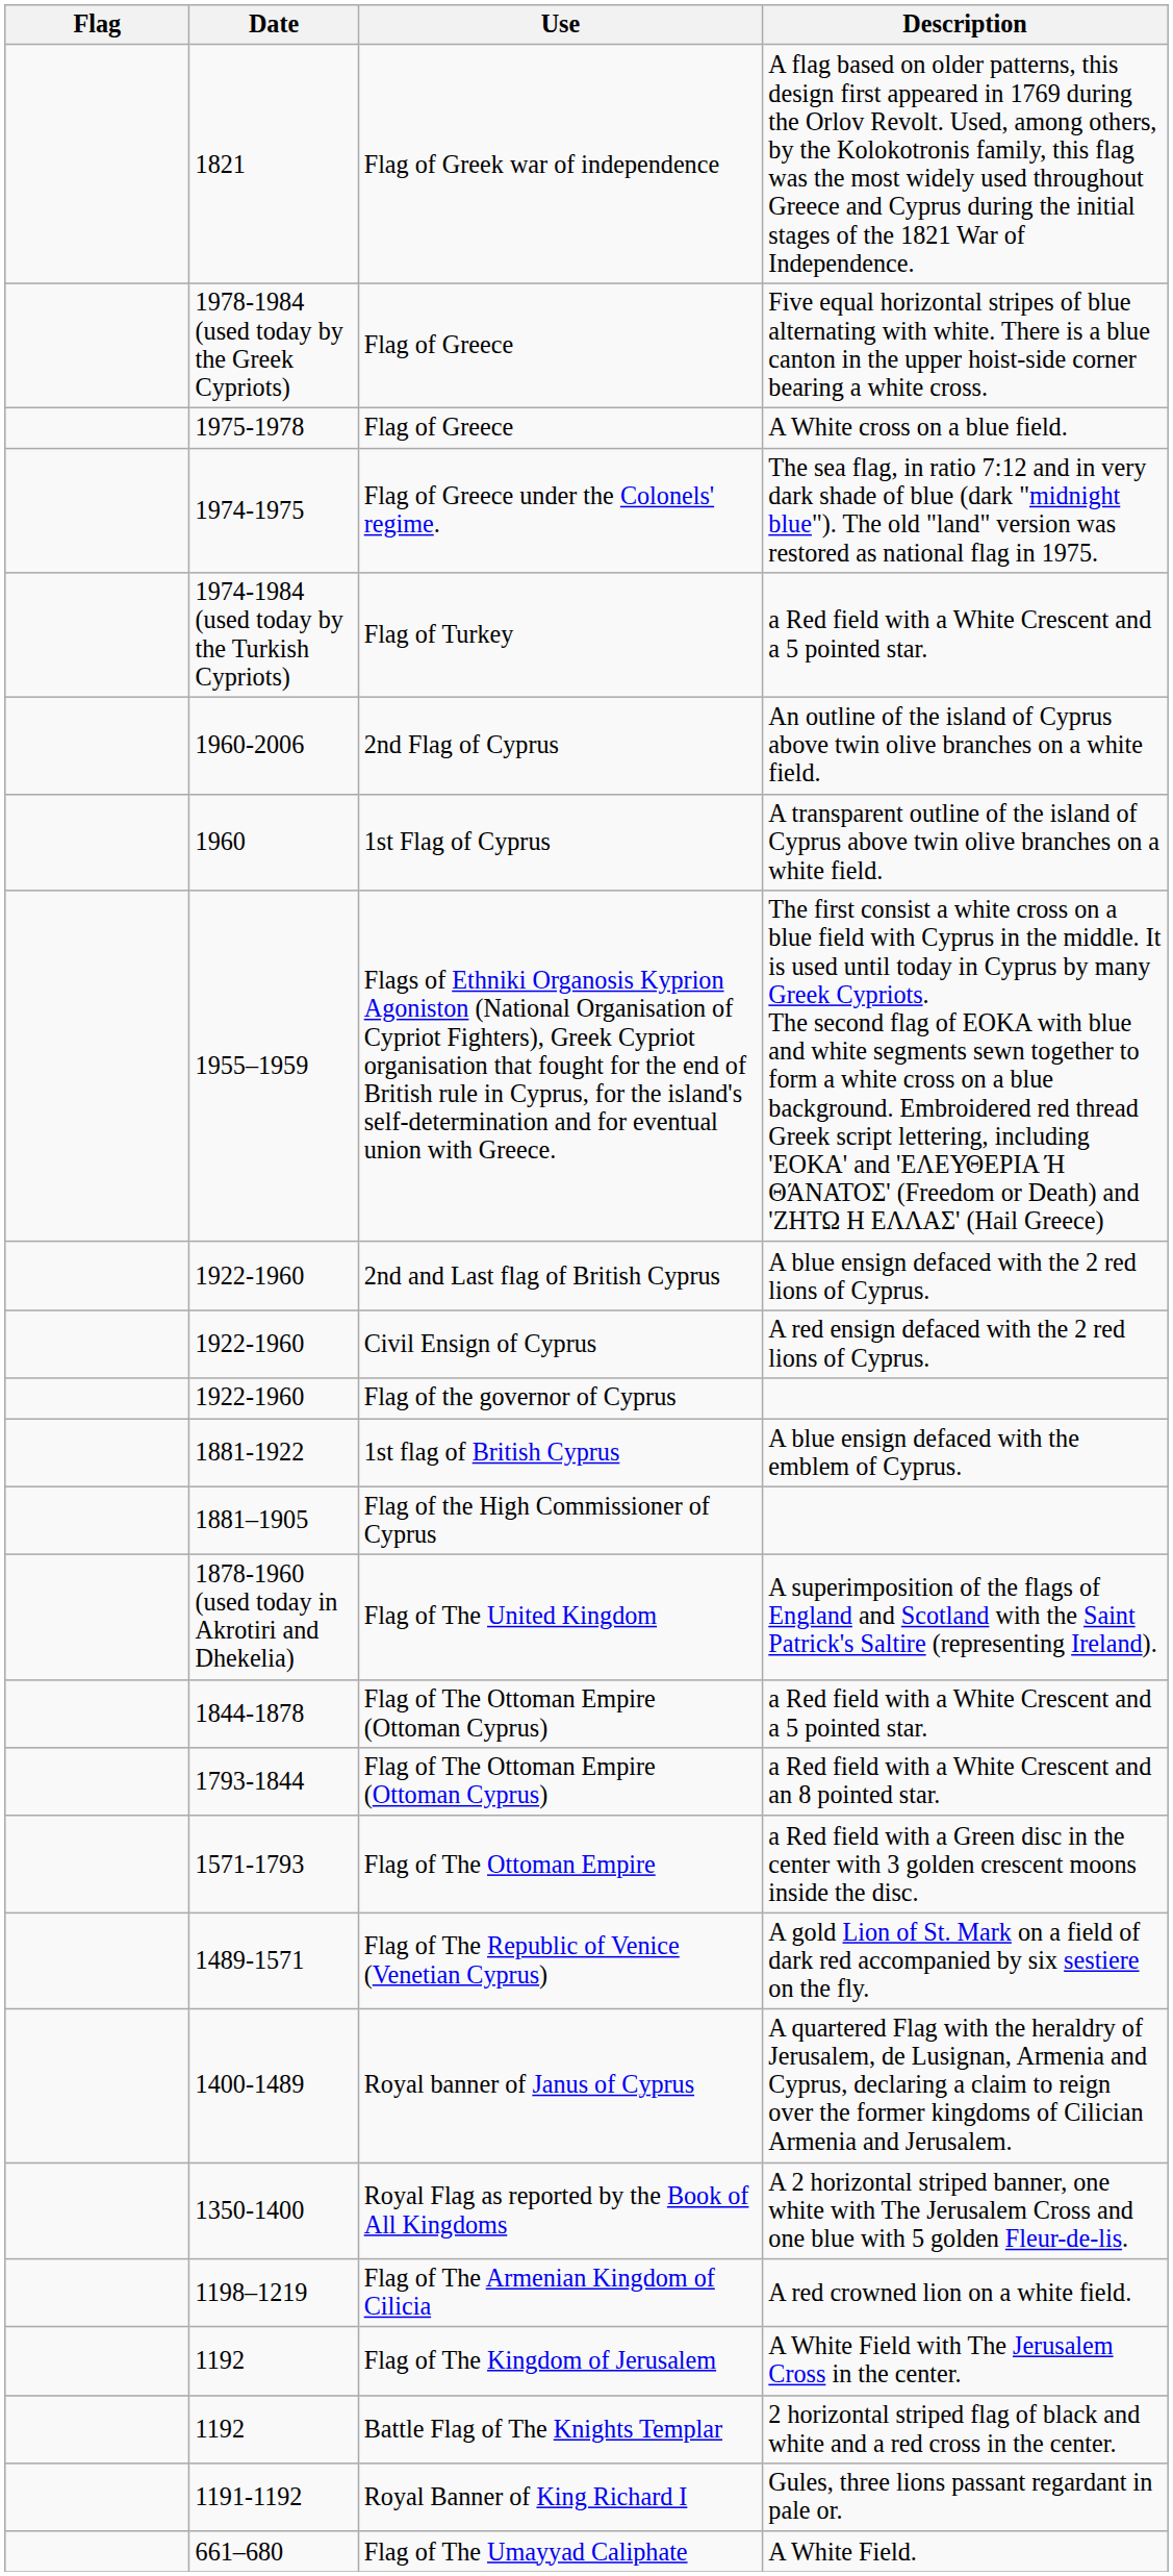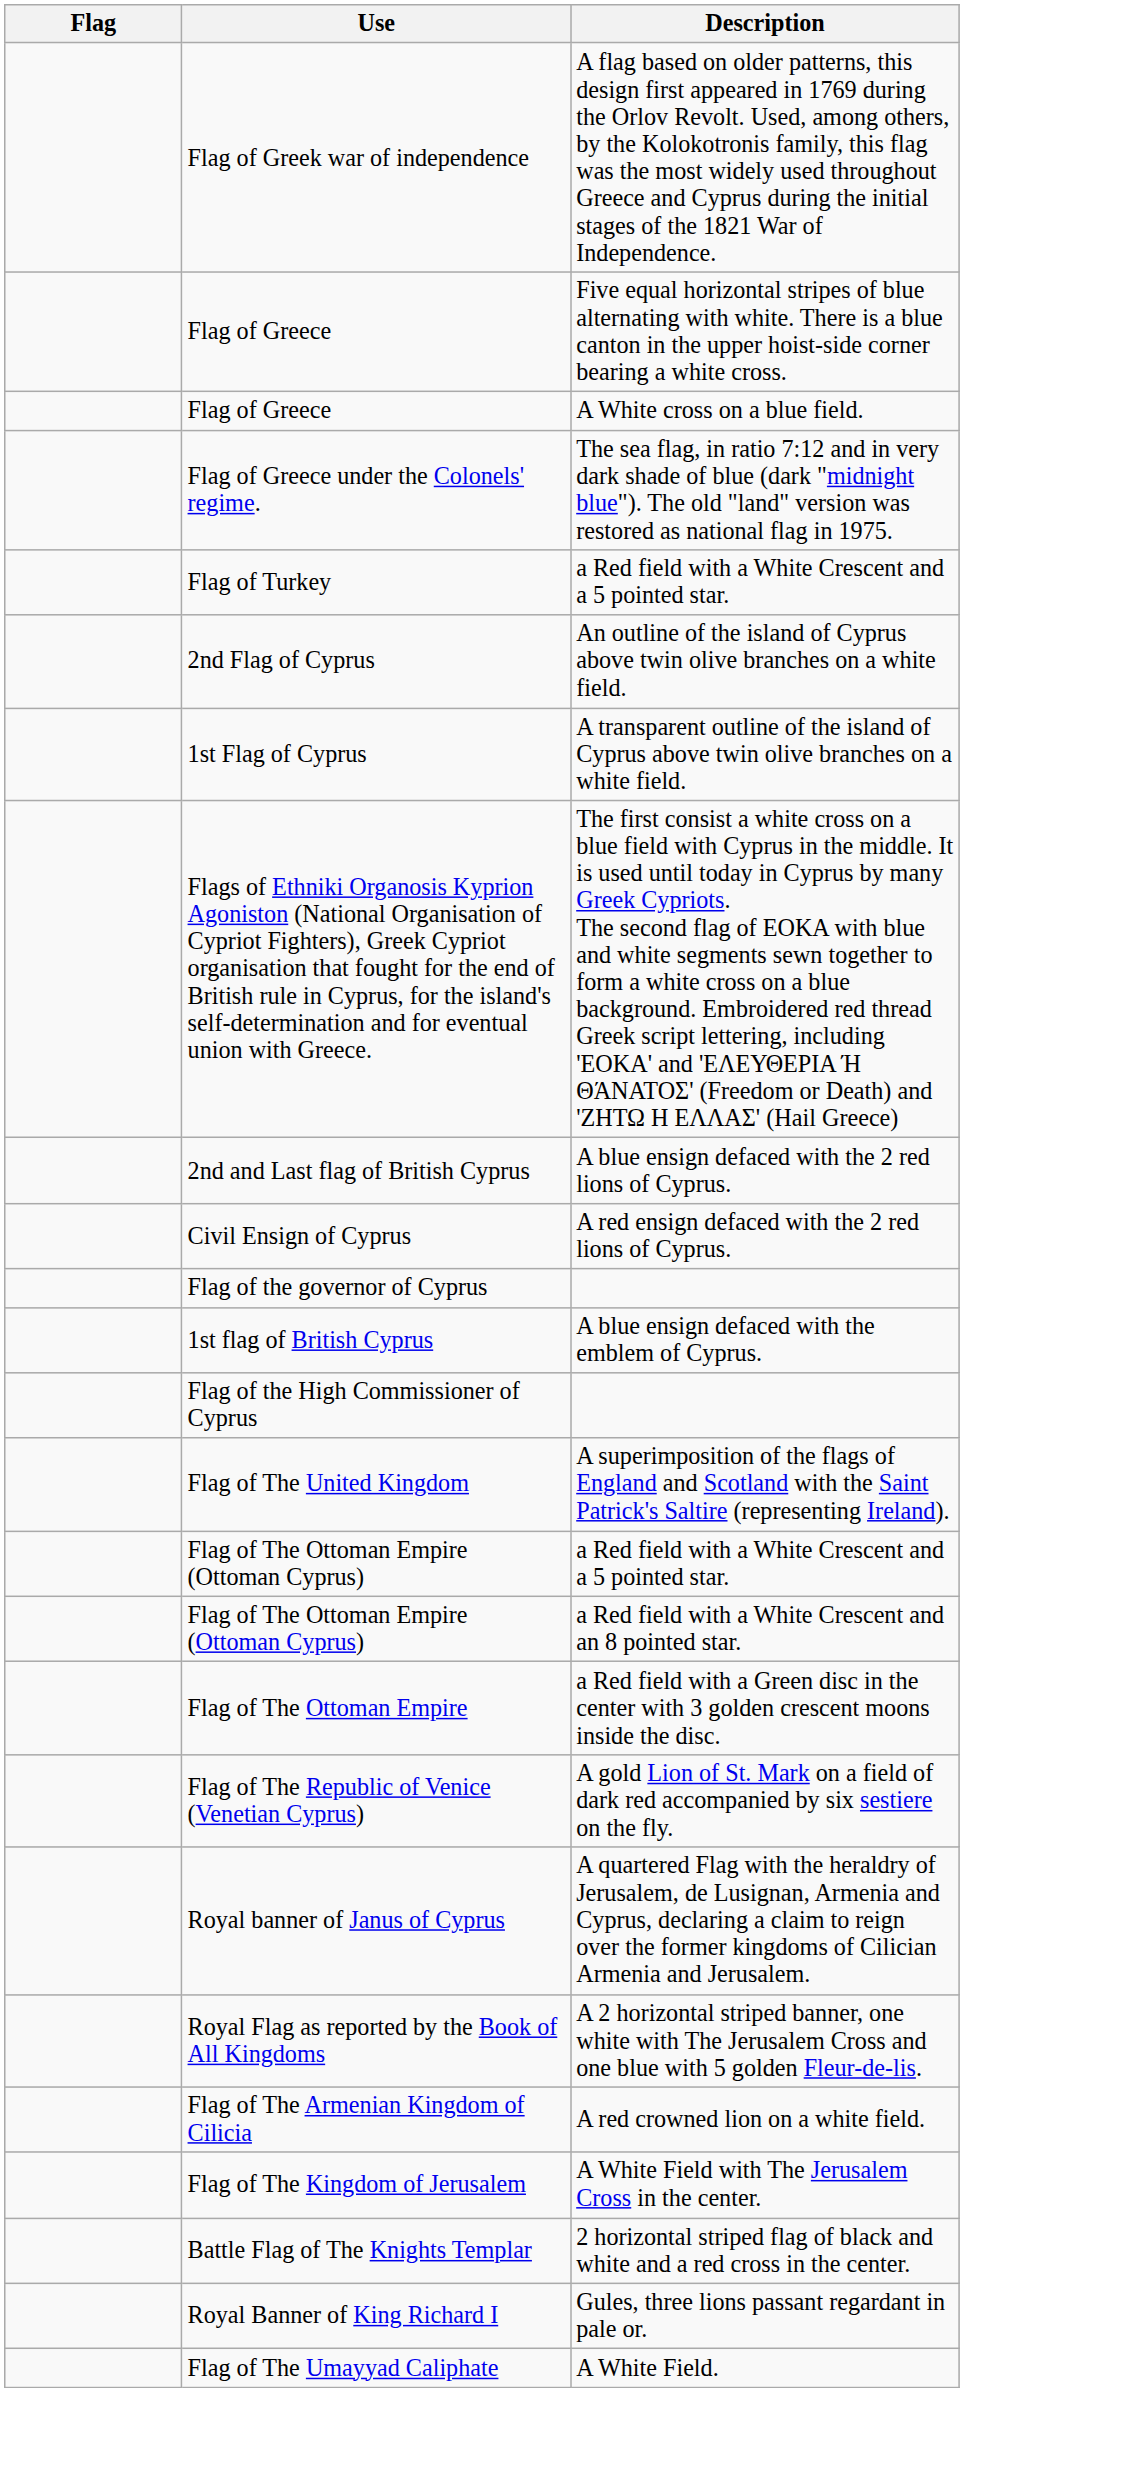 <table class="wikitable">
 <tr>
 <th style="width:110px;">Flag</th>
-<th style="width:100px;">Date</th>
 <th style="width:250px;">Use</th>
 <th style="width:250px;">Description</th>
 </tr>
 <tr>
 <td></td>
-<td>1821</td>
 <td>Flag of Greek war of independence</td>
 <td>A flag based on older patterns, this design first appeared in 1769 during the Orlov Revolt. Used, among others, by the Kolokotronis family, this flag was the most widely used throughout Greece and Cyprus during the initial stages of the 1821 War of Independence.</td>
 </tr>
 <tr>
 <td></td>
-<td>1978-1984 (used today by the Greek Cypriots)</td>
 <td>Flag of Greece</td>
 <td>Five equal horizontal stripes of blue alternating with white. There is a blue canton in the upper hoist-side corner bearing a white cross.</td>
 </tr>
 <tr>
 <td></td>
-<td>1975-1978</td>
 <td>Flag of Greece</td>
 <td>A White cross on a blue field.</td>
 </tr>
 <tr>
 <td></td>
-<td>1974-1975</td>
 <td>Flag of Greece under the <a href='#'>Colonels' regime</a>.</td>
 <td>The sea flag, in ratio 7:12 and in very dark shade of blue (dark "<a href='#'>midnight blue</a>"). The old "land" version was restored as national flag in 1975.</td>
 </tr>
 <tr>
 <td></td>
-<td>1974-1984 (used today by the Turkish Cypriots)</td>
 <td>Flag of Turkey</td>
 <td>a Red field with a White Crescent and a 5 pointed star.</td>
 </tr>
 <tr>
 <td></td>
-<td>1960-2006</td>
 <td>2nd Flag of Cyprus</td>
 <td>An outline of the island of Cyprus above twin olive branches on a white field.</td>
 </tr>
 <tr>
 <td></td>
-<td>1960</td>
 <td>1st Flag of Cyprus</td>
 <td>A transparent outline of the island of Cyprus above twin olive branches on a white field.</td>
 </tr>
 <tr>
 <td></td>
-<td>1955–1959</td>
 <td>Flags of <a href='#'>Ethniki Organosis Kyprion Agoniston</a> (National Organisation of Cypriot Fighters), Greek Cypriot organisation that fought for the end of British rule in Cyprus, for the island's self-determination and for eventual union with Greece.</td>
 <td>The first consist a white cross on a blue field with Cyprus in the middle. It is used until today in Cyprus by many <a href='#'>Greek Cypriots</a>.<br>The second flag of EOKA with blue and white segments sewn together to form a white cross on a blue background. Embroidered red thread Greek script lettering, including 'EOKA' and 'ΕΛΕΥΘΕΡΙΑ Ή ΘΆΝΑΤΟΣ' (Freedom or Death) and 'ΖΗΤΩ Η ΕΛΛΑΣ' (Ηail Greece)</td>
 </tr>
 <tr>
 <td></td>
-<td>1922-1960</td>
 <td>2nd and Last flag of British Cyprus</td>
 <td>A blue ensign defaced with the 2 red lions of Cyprus.</td>
 </tr>
 <tr>
 <td></td>
-<td>1922-1960</td>
 <td>Civil Ensign of Cyprus</td>
 <td>A red ensign defaced with the 2 red lions of Cyprus.</td>
 </tr>
 <tr>
 <td></td>
-<td>1922-1960</td>
 <td>Flag of the governor of Cyprus</td>
 <td></td>
 </tr>
 <tr>
 <td></td>
-<td>1881-1922</td>
 <td>1st flag of <a href='#'>British Cyprus</a></td>
 <td>A blue ensign defaced with the emblem of Cyprus.</td>
 </tr>
 <tr>
 <td></td>
-<td>1881–1905</td>
 <td>Flag of the High Commissioner of Cyprus</td>
 <td></td>
 </tr>
 <tr>
 <td></td>
-<td>1878-1960 (used today in Akrotiri and Dhekelia)</td>
 <td>Flag of The <a href='#'>United Kingdom</a></td>
 <td>A superimposition of the flags of <a href='#'>England</a> and <a href='#'>Scotland</a> with the <a href='#'>Saint Patrick's Saltire</a> (representing <a href='#'>Ireland</a>).</td>
 </tr>
 <tr>
 <td></td>
-<td>1844-1878</td>
 <td>Flag of The Ottoman Empire (Ottoman Cyprus)</td>
 <td>a Red field with a White Crescent and a 5 pointed star.</td>
 </tr>
 <tr>
 <td></td>
-<td>1793-1844</td>
 <td>Flag of The Ottoman Empire (<a href='#'>Ottoman Cyprus</a>)</td>
 <td>a Red field with a White Crescent and an 8 pointed star.</td>
 </tr>
 <tr>
 <td></td>
-<td>1571-1793</td>
 <td>Flag of The <a href='#'>Ottoman Empire</a></td>
 <td>a Red field with a Green disc in the center with 3 golden crescent moons inside the disc.</td>
 </tr>
 <tr>
 <td></td>
-<td>1489-1571</td>
 <td>Flag of The <a href='#'>Republic of Venice</a> (<a href='#'>Venetian Cyprus</a>)</td>
 <td>A gold <a href='#'>Lion of St. Mark</a> on a field of dark red accompanied by six <a href='#'>sestiere</a> on the fly.</td>
 </tr>
 <tr>
 <td></td>
-<td>1400-1489</td>
 <td>Royal banner of <a href='#'>Janus of Cyprus</a></td>
 <td>A quartered Flag with the heraldry of Jerusalem, de Lusignan, Armenia and Cyprus, declaring a claim to reign over the former kingdoms of Cilician Armenia and Jerusalem.</td>
 </tr>
 <tr>
 <td></td>
-<td>1350-1400</td>
 <td>Royal Flag as reported by the <a href='#'>Book of All Kingdoms</a></td>
 <td>A 2 horizontal striped banner, one white with The Jerusalem Cross and one blue with 5 golden <a href='#'>Fleur-de-lis</a>.</td>
 </tr>
 <tr>
 <td></td>
-<td>1198–1219</td>
 <td>Flag of The <a href='#'>Armenian Kingdom of Cilicia</a></td>
 <td>A red crowned lion on a white field.</td>
 </tr>
 <tr>
 <td></td>
-<td>1192</td>
 <td>Flag of The <a href='#'>Kingdom of Jerusalem</a></td>
 <td>A White Field with The <a href='#'>Jerusalem Cross</a> in the center.</td>
 </tr>
 <tr>
 <td></td>
-<td>1192</td>
 <td>Battle Flag of The <a href='#'>Knights Templar</a></td>
 <td>2 horizontal striped flag of black and white and a red cross in the center.</td>
 </tr>
 <tr>
 <td></td>
-<td>1191-1192</td>
 <td>Royal Banner of <a href='#'>King Richard I</a></td>
 <td>Gules, three lions passant regardant in pale or.</td>
 </tr>
 <tr>
 <td></td>
-<td>661–680</td>
 <td>Flag of The <a href='#'>Umayyad Caliphate</a></td>
 <td>A White Field.</td>
 </tr>
 </table>
